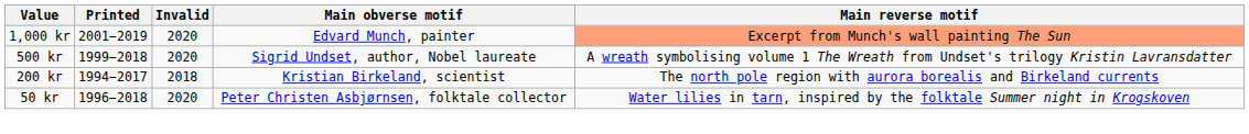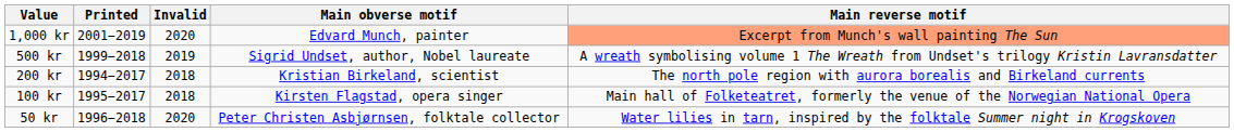 <table class="wikitable" style="width:100%; text-align:center;">
 <tr>
 <th>Value</th>
 <th>Printed</th>
 <th>Invalid</th>
 <th>Main obverse motif</th>
 <th>Main reverse motif</th>
 </tr>
 <tr>
 <td>1,000 kr</td>
 <td>2001−2019</td>
 <td>2020</td>
 <td><a href='#'>Edvard Munch</a>, painter</td>
 <td style="background: lightsalmon;">Excerpt from Munch's wall painting <em>The Sun</em></td>
 </tr>
 <tr>
 <td>500 kr</td>
 <td>1999−2018</td>
-<td>2020</td>
+<td>2019</td>
 <td><a href='#'>Sigrid Undset</a>, author, Nobel laureate</td>
 <td>A <a href='#'>wreath</a> symbolising volume 1 <em>The Wreath</em> from Undset's trilogy <em>Kristin Lavransdatter</em></td>
 </tr>
 <tr>
 <td>200 kr</td>
 <td>1994−2017</td>
 <td>2018</td>
 <td><a href='#'>Kristian Birkeland</a>, scientist</td>
 <td>The <a href='#'>north pole</a> region with <a href='#'>aurora borealis</a> and <a href='#'>Birkeland currents</a></td>
 </tr>
 <tr>
+<td>100 kr</td>
+<td>1995−2017</td>
+<td>2018</td>
+<td><a href='#'>Kirsten Flagstad</a>, opera singer</td>
+<td>Main hall of <a href='#'>Folketeatret</a>, formerly the venue of the <a href='#'>Norwegian National Opera</a></td>
+</tr>
+<tr>
 <td>50 kr</td>
 <td>1996−2018</td>
 <td>2020</td>
 <td><a href='#'>Peter Christen Asbjørnsen</a>, folktale collector</td>
 <td><a href='#'>Water lilies</a> in <a href='#'>tarn</a>, inspired by the <a href='#'>folktale</a> <em>Summer night in <a href='#'>Krogskoven</a></em></td>
 </tr>
 </table>
